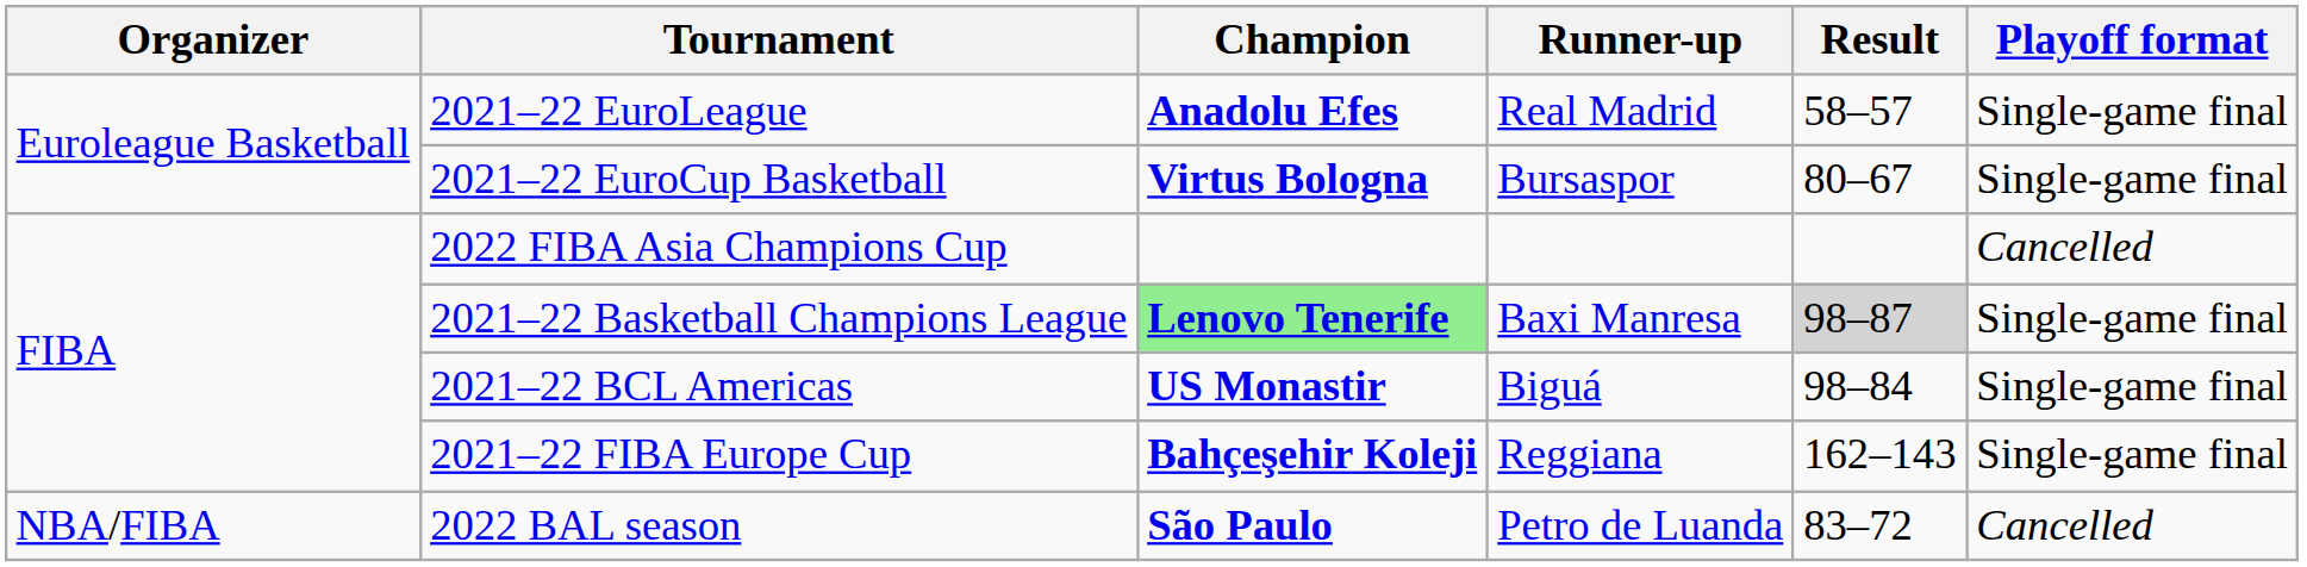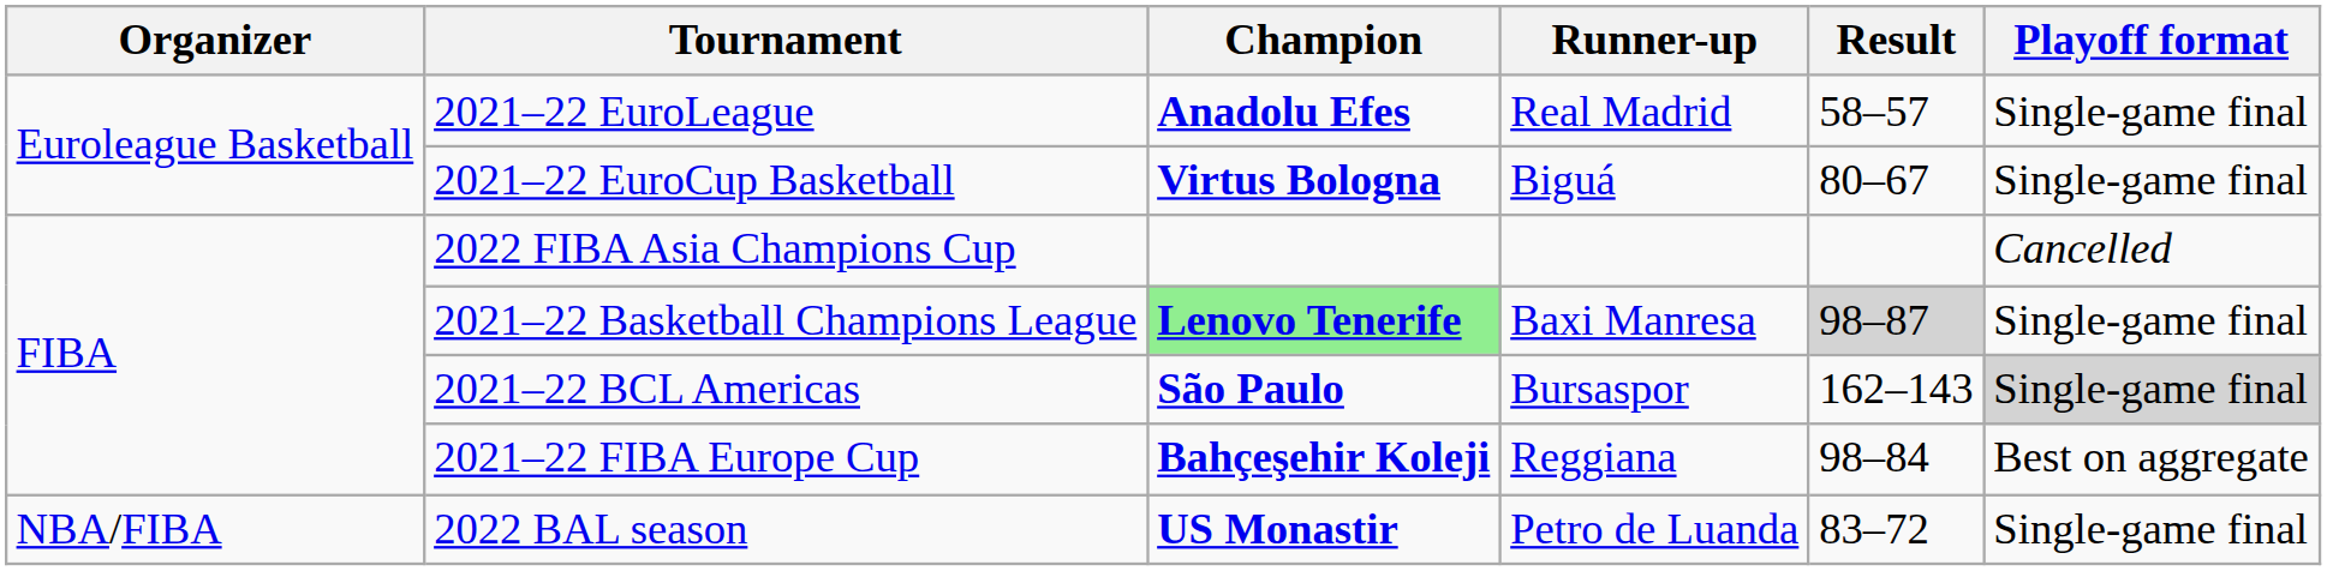 <table class="wikitable">
 <tr>
 <th>Organizer</th>
 <th>Tournament</th>
 <th>Champion</th>
 <th>Runner-up</th>
 <th>Result</th>
 <th><a href='#'>Playoff format</a></th>
 </tr>
 <tr>
 <td rowspan="2"><a href='#'>Euroleague Basketball</a></td>
 <td><a href='#'>2021–22 EuroLeague</a></td>
 <td> <strong><a href='#'>Anadolu Efes</a></strong></td>
 <td> <a href='#'>Real Madrid</a></td>
 <td>58–57</td>
 <td>Single-game final</td>
 </tr>
 <tr>
 <td><a href='#'>2021–22 EuroCup Basketball</a></td>
 <td> <strong><a href='#'>Virtus Bologna</a></strong></td>
-<td> <a href='#'>Bursaspor</a></td>
+<td> <a href='#'>Biguá</a></td>
 <td>80–67</td>
 <td>Single-game final</td>
 </tr>
 <tr>
 <td rowspan="4"><a href='#'>FIBA</a></td>
 <td><a href='#'>2022 FIBA Asia Champions Cup</a></td>
 <td></td>
 <td></td>
 <td></td>
 <td><em>Cancelled</em></td>
 </tr>
 <tr>
 <td><a href='#'>2021–22 Basketball Champions League</a></td>
 <td style="background: lightgreen;"> <strong><a href='#'>Lenovo Tenerife</a></strong></td>
 <td> <a href='#'>Baxi Manresa</a></td>
 <td style="background: lightgrey;">98–87</td>
 <td>Single-game final</td>
 </tr>
 <tr>
 <td><a href='#'>2021–22 BCL Americas</a></td>
-<td> <strong><a href='#'>US Monastir</a></strong></td>
-<td> <a href='#'>Biguá</a></td>
-<td>98–84</td>
-<td>Single-game final</td>
+<td> <strong><a href='#'>São Paulo</a></strong></td>
+<td> <a href='#'>Bursaspor</a></td>
+<td>162–143</td>
+<td style="background: lightgrey;">Single-game final</td>
 </tr>
 <tr>
 <td><a href='#'>2021–22 FIBA Europe Cup</a></td>
 <td> <strong><a href='#'>Bahçeşehir Koleji</a></strong></td>
 <td> <a href='#'>Reggiana</a></td>
-<td>162–143</td>
-<td>Single-game final</td>
+<td>98–84</td>
+<td>Best on aggregate</td>
 </tr>
 <tr>
 <td><a href='#'>NBA</a>/<a href='#'>FIBA</a></td>
 <td><a href='#'>2022 BAL season</a></td>
-<td> <strong><a href='#'>São Paulo</a></strong></td>
+<td> <strong><a href='#'>US Monastir</a></strong></td>
 <td> <a href='#'>Petro de Luanda</a></td>
 <td>83–72</td>
-<td><em>Cancelled</em></td>
+<td>Single-game final</td>
 </tr>
 </table>
